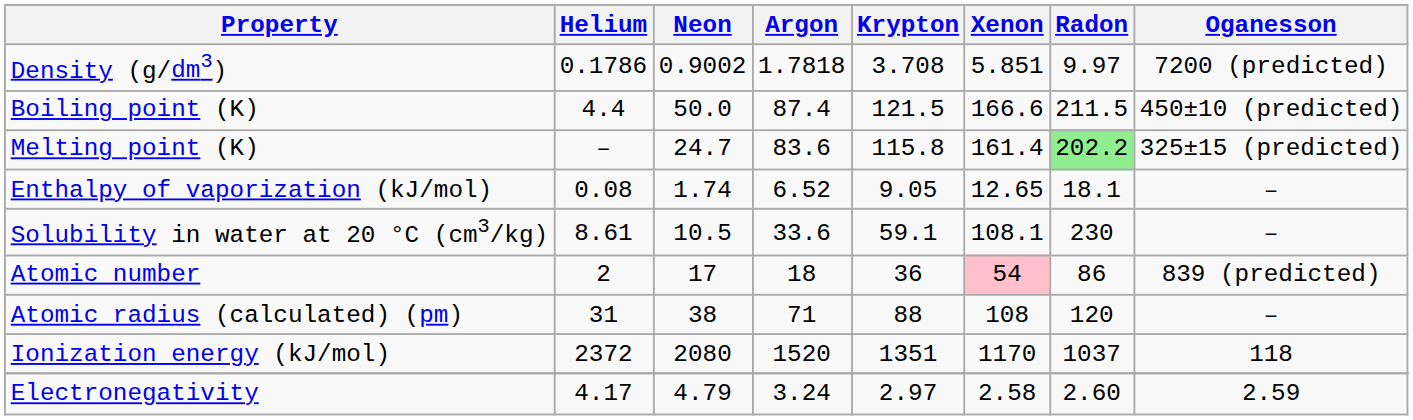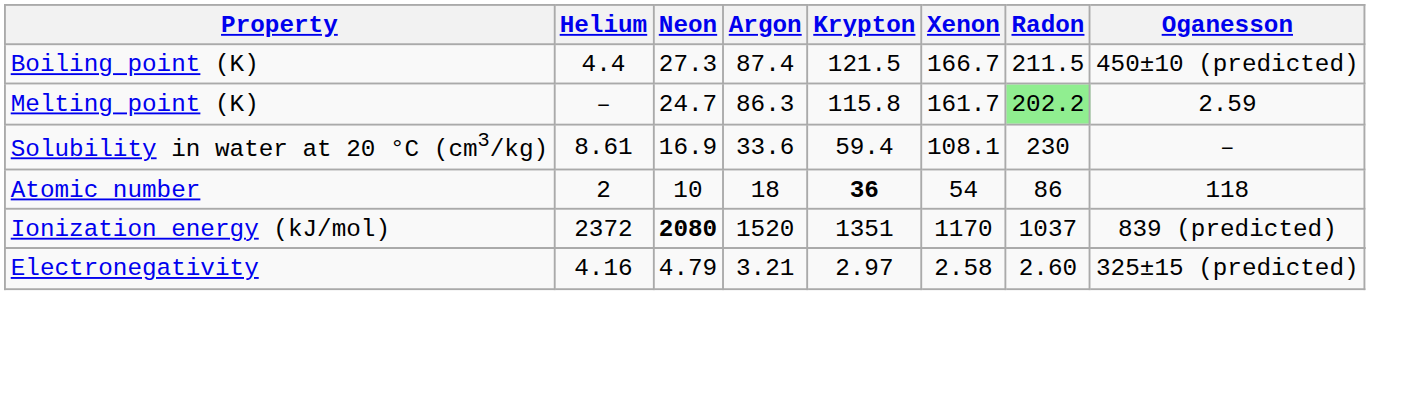 <table class="wikitable" style="text-align: center;">
 <tr>
 <th><a href='#'>Property</a></th>
 <th><a href='#'>Helium</a></th>
 <th><a href='#'>Neon</a></th>
 <th><a href='#'>Argon</a></th>
 <th><a href='#'>Krypton</a></th>
 <th><a href='#'>Xenon</a></th>
 <th><a href='#'>Radon</a></th>
 <th><a href='#'>Oganesson</a></th>
 </tr>
 <tr>
-<td align="left"><a href='#'>Density</a> (g/<a href='#'>dm<sup>3</sup></a>)</td>
-<td>0.1786</td>
-<td>0.9002</td>
-<td>1.7818</td>
-<td>3.708</td>
-<td>5.851</td>
-<td>9.97</td>
-<td>7200 (predicted)</td>
-</tr>
-<tr>
 <td align="left"><a href='#'>Boiling point</a> (K)</td>
 <td>4.4</td>
-<td>50.0</td>
+<td>27.3</td>
 <td>87.4</td>
 <td>121.5</td>
-<td>166.6</td>
+<td>166.7</td>
 <td>211.5</td>
 <td>450±10 (predicted)</td>
 </tr>
 <tr>
 <td align="left"><a href='#'>Melting point</a> (K)</td>
 <td>–</td>
 <td>24.7</td>
-<td>83.6</td>
+<td>86.3</td>
 <td>115.8</td>
-<td>161.4</td>
+<td>161.7</td>
 <td style="background: lightgreen;">202.2</td>
-<td>325±15 (predicted)</td>
-</tr>
-<tr>
-<td align="left"><a href='#'>Enthalpy of vaporization</a> (kJ/mol)</td>
-<td>0.08</td>
-<td>1.74</td>
-<td>6.52</td>
-<td>9.05</td>
-<td>12.65</td>
-<td>18.1</td>
-<td>–</td>
+<td>2.59</td>
 </tr>
 <tr>
 <td align="left"><a href='#'>Solubility</a> in water at 20 °C (cm<sup>3</sup>/kg)</td>
 <td>8.61</td>
-<td>10.5</td>
+<td>16.9</td>
 <td>33.6</td>
-<td>59.1</td>
+<td>59.4</td>
 <td>108.1</td>
 <td>230</td>
 <td>–</td>
 </tr>
 <tr>
 <td align="left"><a href='#'>Atomic number</a></td>
 <td>2</td>
-<td>17</td>
+<td>10</td>
 <td>18</td>
-<td>36</td>
-<td style="background: pink;">54</td>
+<td><strong>36</strong></td>
+<td>54</td>
 <td>86</td>
-<td>839 (predicted)</td>
-</tr>
-<tr>
-<td align="left"><a href='#'>Atomic radius</a> (calculated) (<a href='#'>pm</a>)</td>
-<td>31</td>
-<td>38</td>
-<td>71</td>
-<td>88</td>
-<td>108</td>
-<td>120</td>
-<td>–</td>
+<td>118</td>
 </tr>
 <tr>
 <td align="left"><a href='#'>Ionization energy</a> (kJ/mol)</td>
 <td>2372</td>
-<td>2080</td>
+<td><strong>2080</strong></td>
 <td>1520</td>
 <td>1351</td>
 <td>1170</td>
 <td>1037</td>
-<td>118</td>
+<td>839 (predicted)</td>
 </tr>
 <tr>
 </tr>
 <tr>
 <td align="left"><a href='#'>Electronegativity</a></td>
-<td>4.17</td>
+<td>4.16</td>
 <td>4.79</td>
-<td>3.24</td>
+<td>3.21</td>
 <td>2.97</td>
 <td>2.58</td>
 <td>2.60</td>
-<td>2.59</td>
+<td>325±15 (predicted)</td>
 </tr>
 </table>
